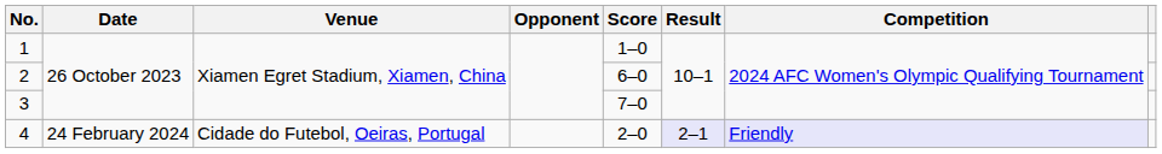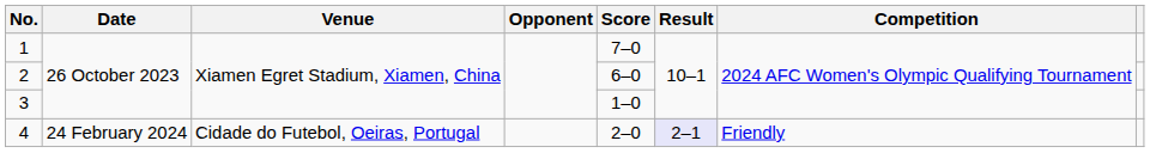 <table class="wikitable sortable">
 <tr>
 <th scope="col">No.</th>
 <th scope="col">Date</th>
 <th scope="col">Venue</th>
 <th scope="col">Opponent</th>
 <th scope="col">Score</th>
 <th scope="col">Result</th>
 <th scope="col">Competition</th>
 <th></th>
 </tr>
 <tr>
 <td align=center>1</td>
 <td rowspan=3>26 October 2023</td>
 <td rowspan=3>Xiamen Egret Stadium, <a href='#'>Xiamen</a>, <a href='#'>China</a></td>
 <td rowspan=3></td>
-<td align=center>1–0</td>
+<td align=center>7–0</td>
 <td rowspan=3 align=center>10–1</td>
 <td rowspan=3><a href='#'>2024 AFC Women's Olympic Qualifying Tournament</a></td>
 <td></td>
 </tr>
 <tr>
 <td align=center>2</td>
 <td align=center>6–0</td>
 <td></td>
 </tr>
 <tr>
 <td align=center>3</td>
-<td align=center>7–0</td>
+<td align=center>1–0</td>
 <td></td>
 </tr>
 <tr>
 <td align=center>4</td>
 <td>24 February 2024</td>
 <td>Cidade do Futebol, <a href='#'>Oeiras</a>, <a href='#'>Portugal</a></td>
 <td></td>
 <td align=center>2–0</td>
 <td align=center style="background: lavender;">2–1</td>
-<td style="background: lavender;"><a href='#'>Friendly</a></td>
+<td><a href='#'>Friendly</a></td>
 <td></td>
 </tr>
 </table>
